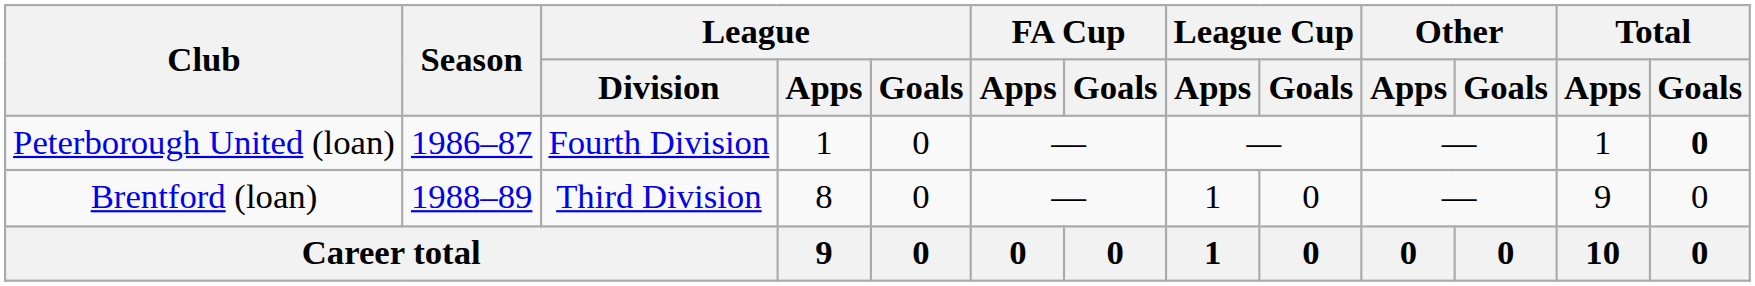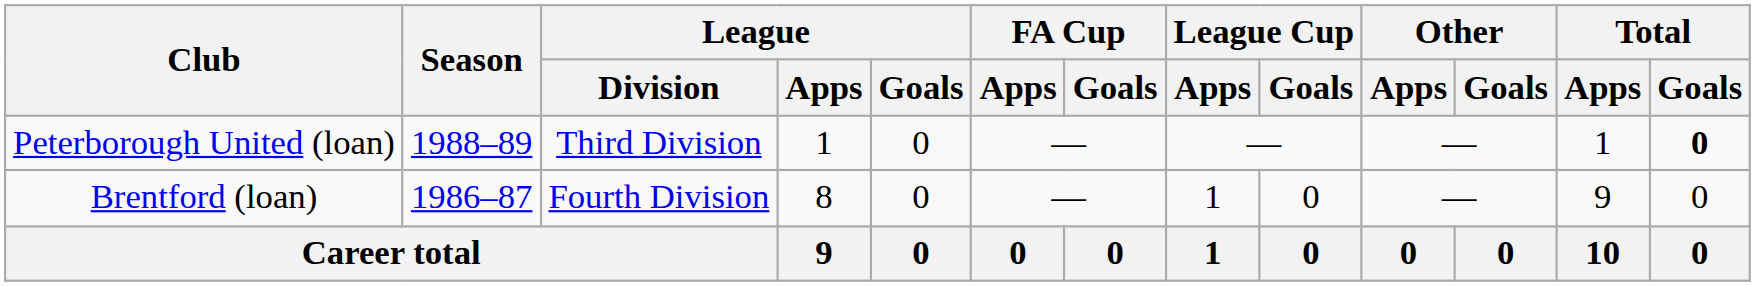 <table class="wikitable" style="text-align: center;">
 <tr>
 <th rowspan="2">Club</th>
 <th rowspan="2">Season</th>
 <th colspan="3">League</th>
 <th colspan="2">FA Cup</th>
 <th colspan="2">League Cup</th>
 <th colspan="2">Other</th>
 <th colspan="2">Total</th>
 </tr>
 <tr>
 <th>Division</th>
 <th>Apps</th>
 <th>Goals</th>
 <th>Apps</th>
 <th>Goals</th>
 <th>Apps</th>
 <th>Goals</th>
 <th>Apps</th>
 <th>Goals</th>
 <th>Apps</th>
 <th>Goals</th>
 </tr>
 <tr>
 <td><a href='#'>Peterborough United</a> (loan)</td>
-<td><a href='#'>1986–87</a></td>
-<td><a href='#'>Fourth Division</a></td>
+<td><a href='#'>1988–89</a></td>
+<td><a href='#'>Third Division</a></td>
 <td>1</td>
 <td>0</td>
 <td colspan="2">—</td>
 <td colspan="2">—</td>
 <td colspan="2">—</td>
 <td>1</td>
 <td><strong>0</strong></td>
 </tr>
 <tr>
 <td><a href='#'>Brentford</a> (loan)</td>
-<td><a href='#'>1988–89</a></td>
-<td><a href='#'>Third Division</a></td>
+<td><a href='#'>1986–87</a></td>
+<td><a href='#'>Fourth Division</a></td>
 <td>8</td>
 <td>0</td>
 <td colspan="2">—</td>
 <td>1</td>
 <td>0</td>
 <td colspan="2">—</td>
 <td>9</td>
 <td>0</td>
 </tr>
 <tr>
 <th colspan="3">Career total</th>
 <th>9</th>
 <th>0</th>
 <th>0</th>
 <th>0</th>
 <th>1</th>
 <th>0</th>
 <th>0</th>
 <th>0</th>
 <th>10</th>
 <th>0</th>
 </tr>
 </table>
